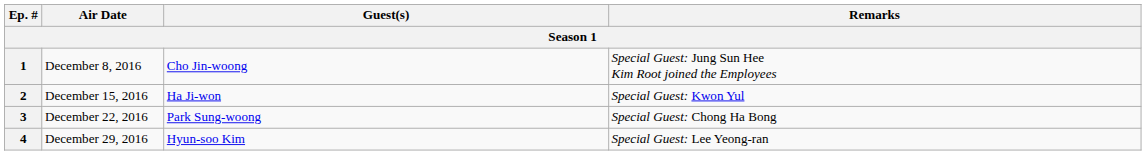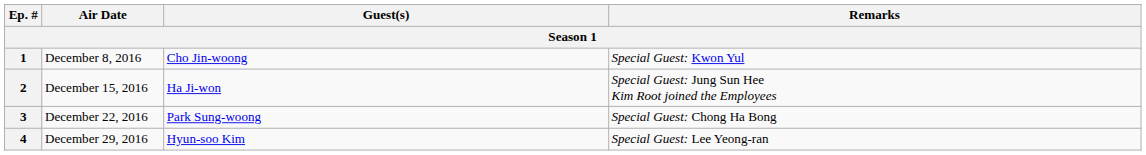 <table class="wikitable" style = "font-size: 90%;">
 <tr>
 <th width=35>Ep. #</th>
 <th width=130>Air Date</th>
 <th width=500>Guest(s)</th>
 <th width=600>Remarks</th>
 </tr>
 <tr>
 <th colspan="4">Season 1</th>
 </tr>
 <tr>
 <th>1</th>
 <td>December 8, 2016</td>
 <td><a href='#'>Cho Jin-woong</a></td>
-<td><em>Special Guest:</em> Jung Sun Hee<br><em>Kim Root joined the Employees</em></td>
+<td><em>Special Guest:</em> <a href='#'>Kwon Yul</a></td>
 </tr>
 <tr>
 <th>2</th>
 <td>December 15, 2016</td>
 <td><a href='#'>Ha Ji-won</a></td>
-<td><em>Special Guest:</em> <a href='#'>Kwon Yul</a></td>
+<td><em>Special Guest:</em> Jung Sun Hee<br><em>Kim Root joined the Employees</em></td>
 </tr>
 <tr>
 <th>3</th>
 <td>December 22, 2016</td>
 <td><a href='#'>Park Sung-woong</a></td>
 <td><em>Special Guest:</em> Chong Ha Bong</td>
 </tr>
 <tr>
 <th>4</th>
 <td>December 29, 2016</td>
 <td><a href='#'>Hyun-soo Kim</a></td>
 <td><em>Special Guest:</em> Lee Yeong-ran</td>
 </tr>
 </table>
